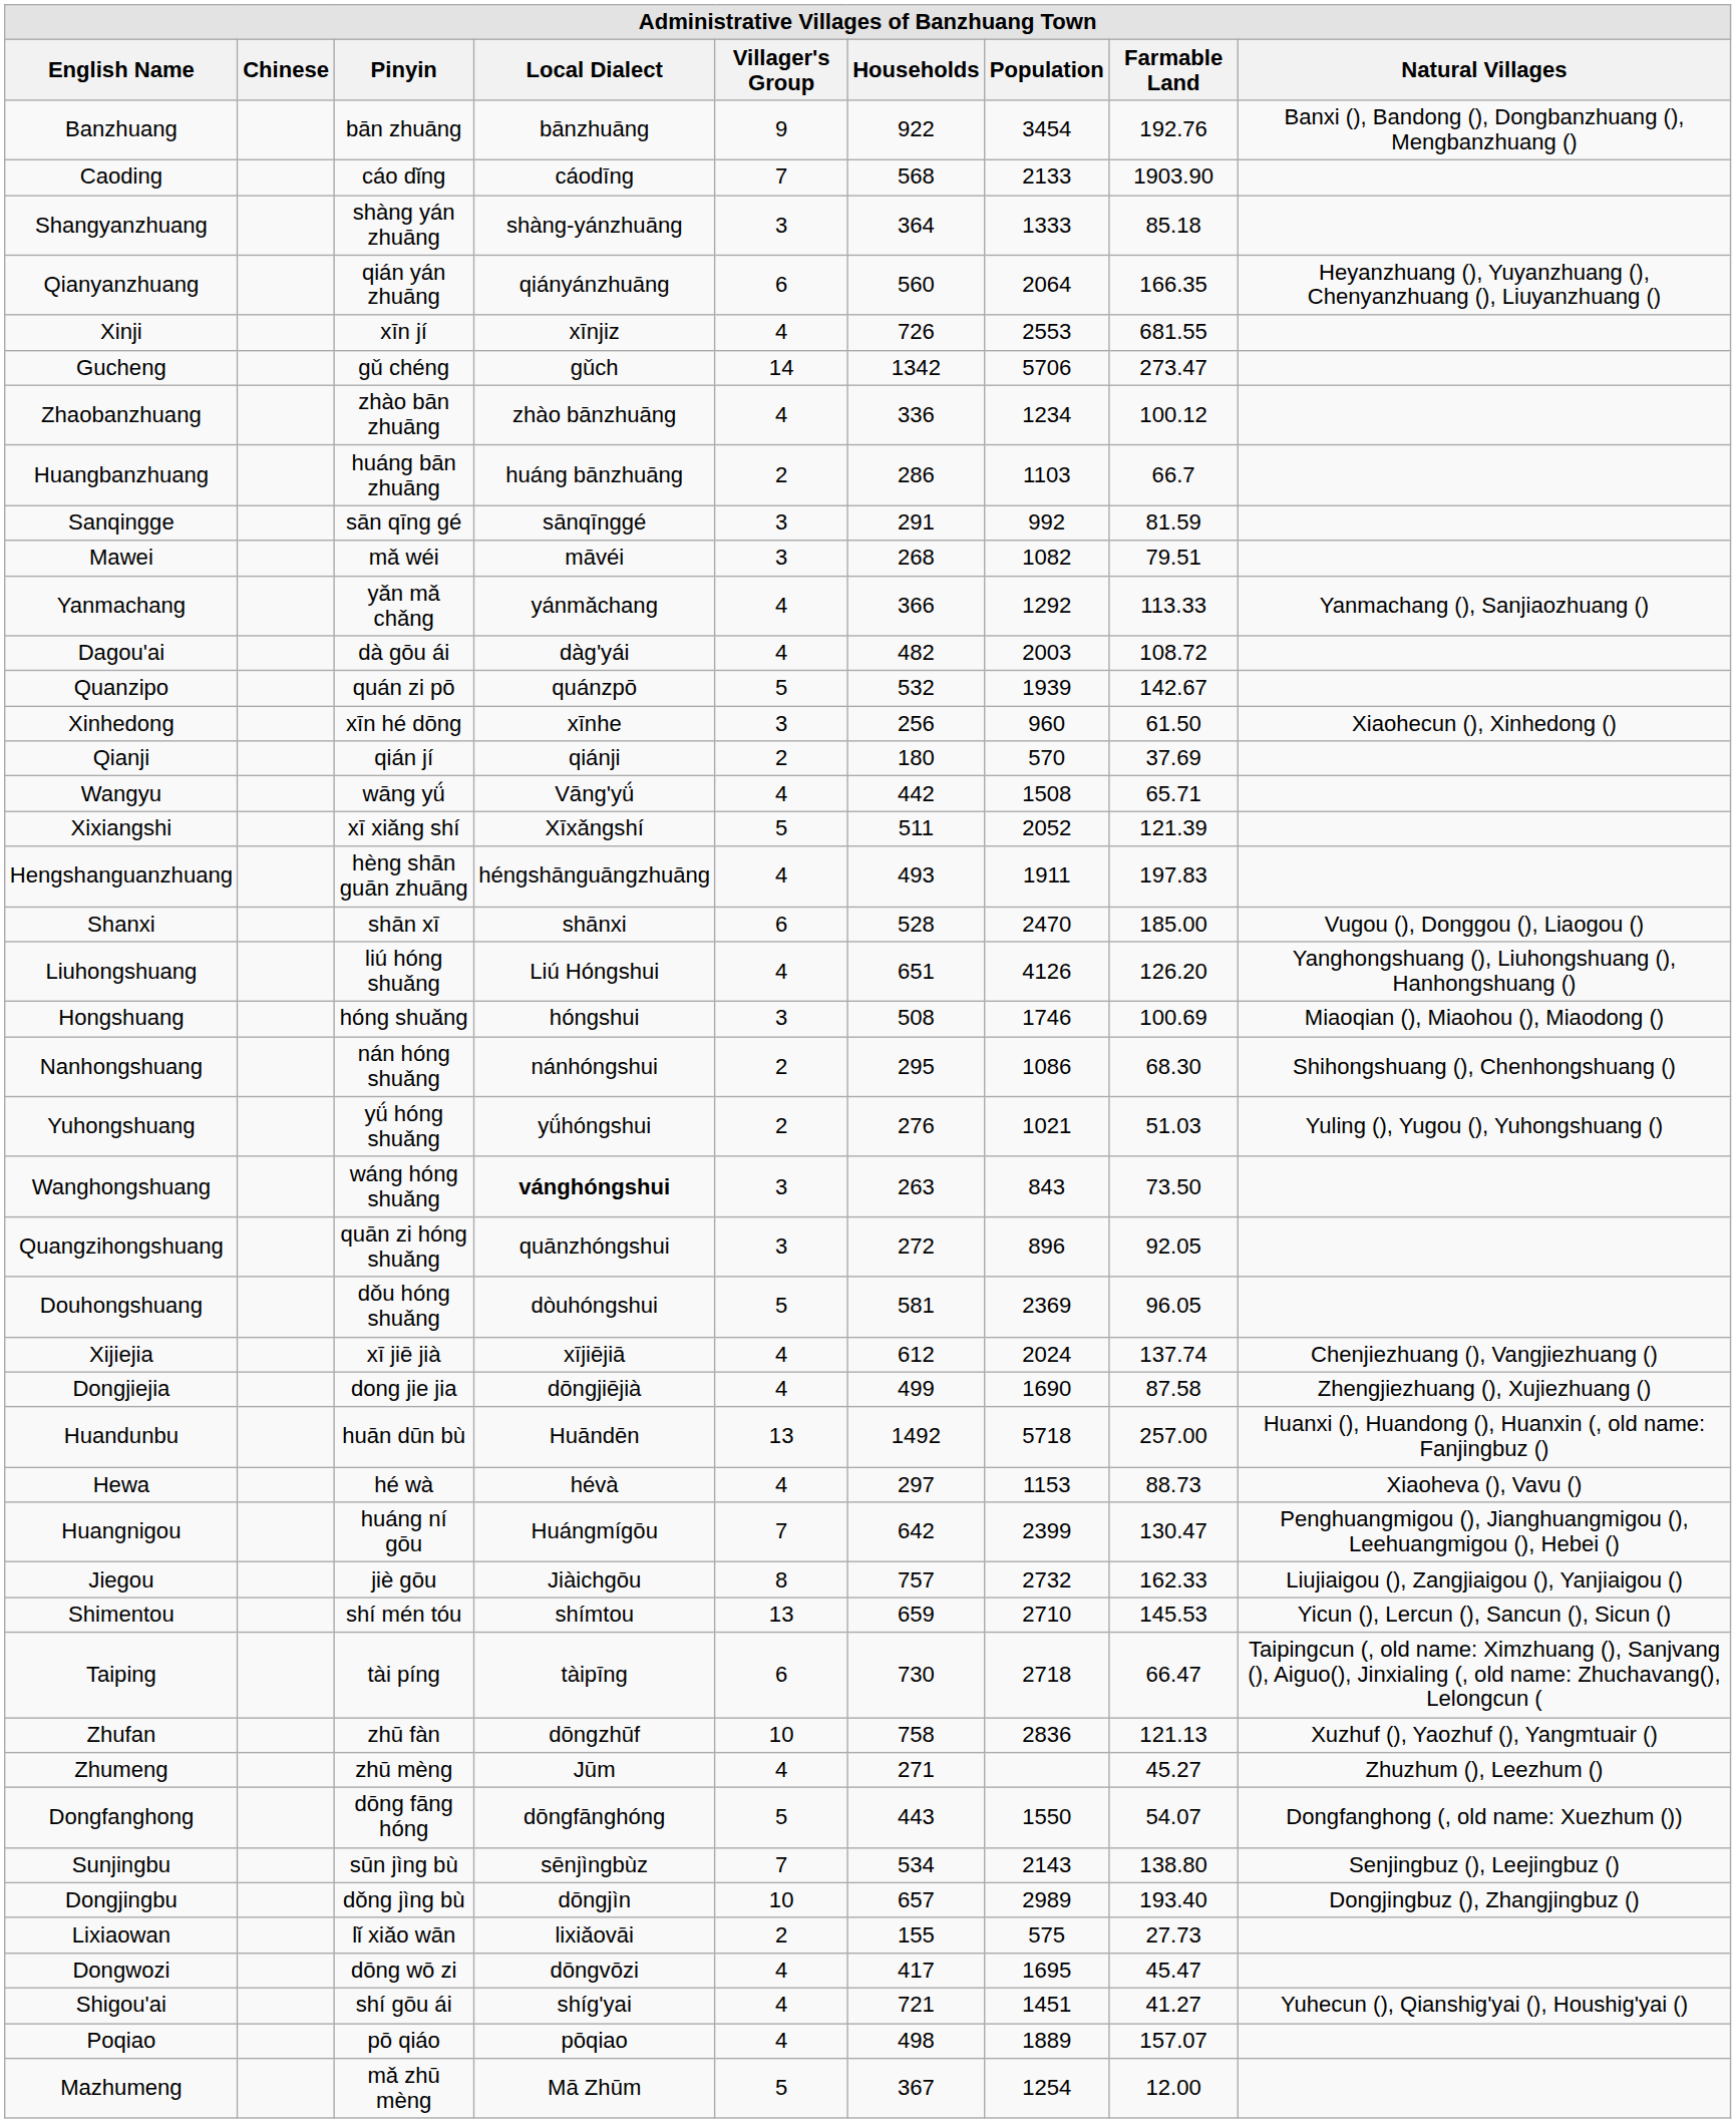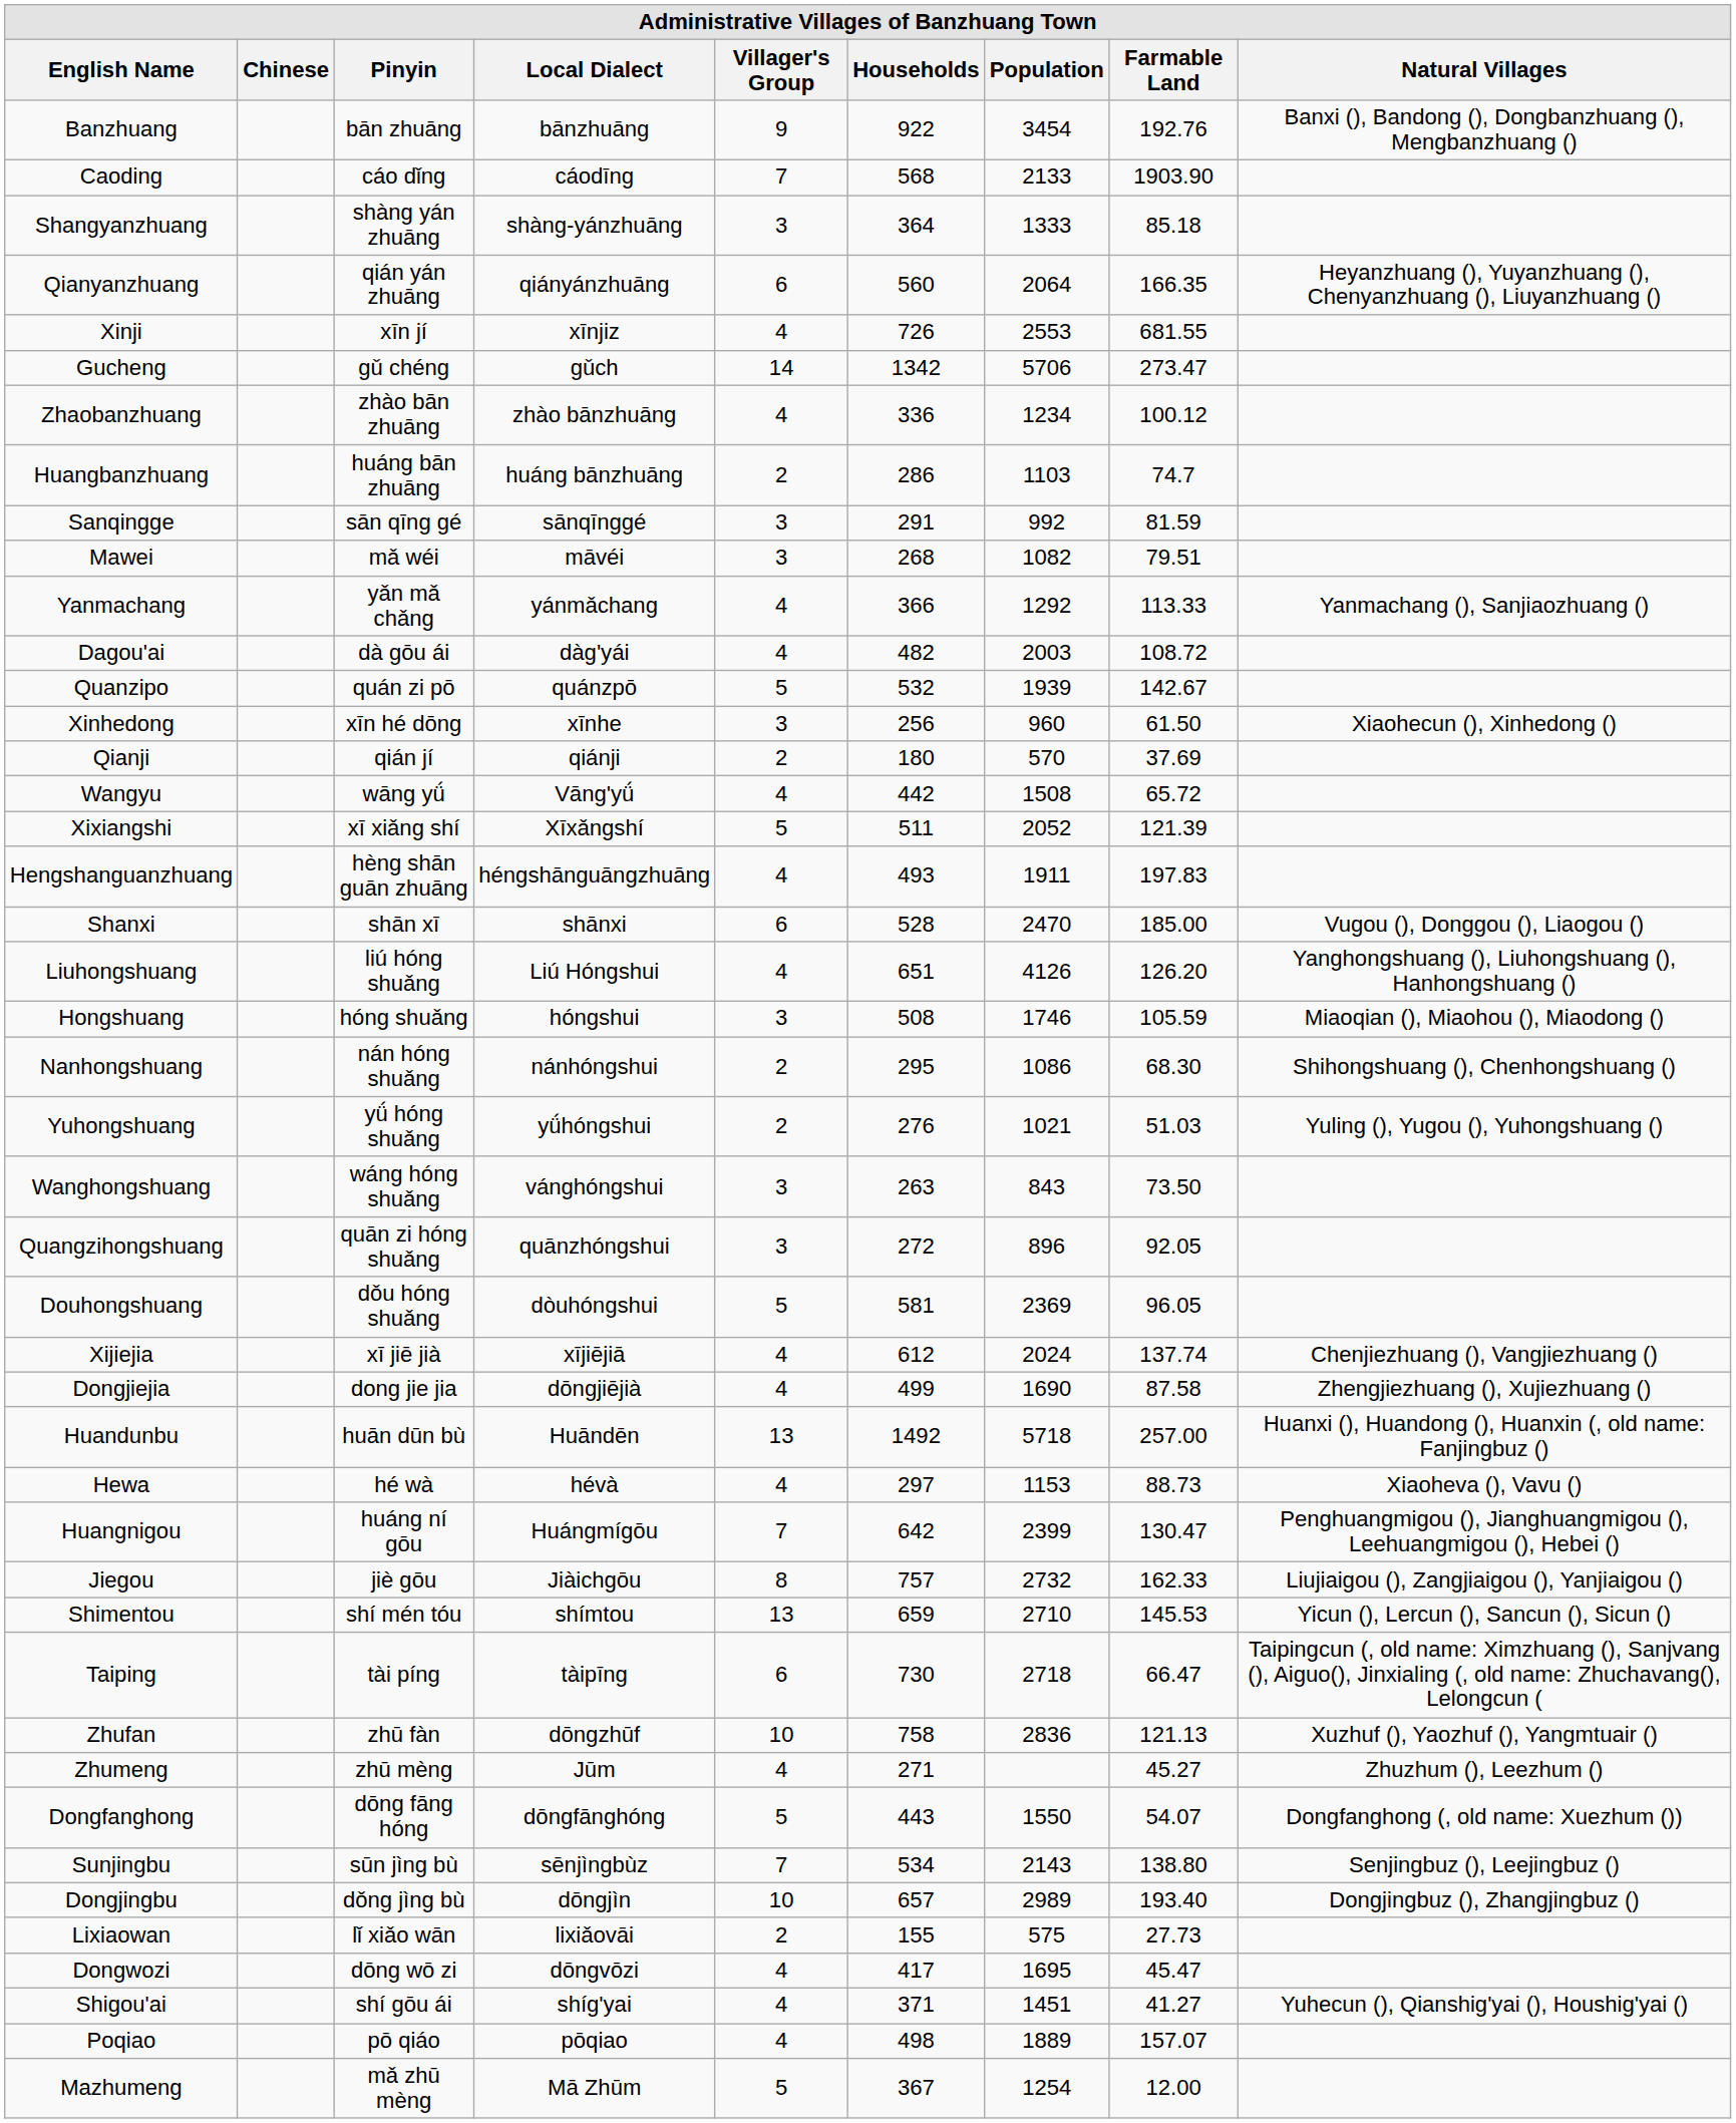 <table class="wikitable" style="text-align:center" style="font-size: 80%;">
 <tr>
 <td colspan=9 align=center bgcolor=#e3e3e3><strong>Administrative Villages of Banzhuang Town</strong></td>
 </tr>
 <tr>
 <th>English Name</th>
 <th>Chinese</th>
 <th>Pinyin</th>
 <th>Local Dialect</th>
 <th>Villager's Group</th>
 <th>Households</th>
 <th>Population</th>
 <th>Farmable Land</th>
 <th>Natural Villages</th>
 </tr>
 <tr>
 <td>Banzhuang</td>
 <td></td>
 <td>bān zhuāng</td>
 <td>bānzhuāng</td>
 <td>9</td>
 <td>922</td>
 <td>3454</td>
 <td>192.76</td>
 <td>Banxi (), Bandong (), Dongbanzhuang (), Mengbanzhuang ()</td>
 </tr>
 <tr>
 <td>Caoding</td>
 <td></td>
 <td>cáo dǐng</td>
 <td>cáodīng</td>
 <td>7</td>
 <td>568</td>
 <td>2133</td>
 <td>1903.90</td>
 <td></td>
 </tr>
 <tr>
 <td>Shangyanzhuang</td>
 <td></td>
 <td>shàng yán zhuāng</td>
 <td>shàng-yánzhuāng</td>
 <td>3</td>
 <td>364</td>
 <td>1333</td>
 <td>85.18</td>
 <td></td>
 </tr>
 <tr>
 <td>Qianyanzhuang</td>
 <td></td>
 <td>qián yán zhuāng</td>
 <td>qiányánzhuāng</td>
 <td>6</td>
 <td>560</td>
 <td>2064</td>
 <td>166.35</td>
 <td>Heyanzhuang (), Yuyanzhuang (), Chenyanzhuang (), Liuyanzhuang ()</td>
 </tr>
 <tr>
 <td>Xinji</td>
 <td></td>
 <td>xīn jí</td>
 <td>xīnjiz</td>
 <td>4</td>
 <td>726</td>
 <td>2553</td>
 <td>681.55</td>
 <td></td>
 </tr>
 <tr>
 <td>Gucheng</td>
 <td></td>
 <td>gǔ chéng</td>
 <td>gǔch</td>
 <td>14</td>
 <td>1342</td>
 <td>5706</td>
 <td>273.47</td>
 <td></td>
 </tr>
 <tr>
 <td>Zhaobanzhuang</td>
 <td></td>
 <td>zhào bān zhuāng</td>
 <td>zhào bānzhuāng</td>
 <td>4</td>
 <td>336</td>
 <td>1234</td>
 <td>100.12</td>
 <td></td>
 </tr>
 <tr>
 <td>Huangbanzhuang</td>
 <td></td>
 <td>huáng bān zhuāng</td>
 <td>huáng bānzhuāng</td>
 <td>2</td>
 <td>286</td>
 <td>1103</td>
-<td>66.7</td>
+<td>74.7</td>
 <td></td>
 </tr>
 <tr>
 <td>Sanqingge</td>
 <td></td>
 <td>sān qīng gé</td>
 <td>sānqīnggé</td>
 <td>3</td>
 <td>291</td>
 <td>992</td>
 <td>81.59</td>
 <td></td>
 </tr>
 <tr>
 <td>Mawei</td>
 <td></td>
 <td>mǎ wéi</td>
 <td>māvéi</td>
 <td>3</td>
 <td>268</td>
 <td>1082</td>
 <td>79.51</td>
 <td></td>
 </tr>
 <tr>
 <td>Yanmachang</td>
 <td></td>
 <td>yǎn mǎ chǎng</td>
 <td>yánmǎchang</td>
 <td>4</td>
 <td>366</td>
 <td>1292</td>
 <td>113.33</td>
 <td>Yanmachang (), Sanjiaozhuang ()</td>
 </tr>
 <tr>
 <td>Dagou'ai</td>
 <td></td>
 <td>dà gōu ái</td>
 <td>dàg'yái</td>
 <td>4</td>
 <td>482</td>
 <td>2003</td>
 <td>108.72</td>
 <td></td>
 </tr>
 <tr>
 <td>Quanzipo</td>
 <td></td>
 <td>quán zi pō</td>
 <td>quánzpō</td>
 <td>5</td>
 <td>532</td>
 <td>1939</td>
 <td>142.67</td>
 <td></td>
 </tr>
 <tr>
 <td>Xinhedong</td>
 <td></td>
 <td>xīn hé dōng</td>
 <td>xīnhe</td>
 <td>3</td>
 <td>256</td>
 <td>960</td>
 <td>61.50</td>
 <td>Xiaohecun (), Xinhedong ()</td>
 </tr>
 <tr>
 <td>Qianji</td>
 <td></td>
 <td>qián jí</td>
 <td>qiánji</td>
 <td>2</td>
 <td>180</td>
 <td>570</td>
 <td>37.69</td>
 <td></td>
 </tr>
 <tr>
 <td>Wangyu</td>
 <td></td>
 <td>wāng yǘ</td>
 <td>Vāng'yǘ</td>
 <td>4</td>
 <td>442</td>
 <td>1508</td>
-<td>65.71</td>
+<td>65.72</td>
 <td></td>
 </tr>
 <tr>
 <td>Xixiangshi</td>
 <td></td>
 <td>xī xiǎng shí</td>
 <td>Xīxǎngshí</td>
 <td>5</td>
 <td>511</td>
 <td>2052</td>
 <td>121.39</td>
 <td></td>
 </tr>
 <tr>
 <td>Hengshanguanzhuang</td>
 <td></td>
 <td>hèng shān guān zhuāng</td>
 <td>héngshānguāngzhuāng</td>
 <td>4</td>
 <td>493</td>
 <td>1911</td>
 <td>197.83</td>
 <td></td>
 </tr>
 <tr>
 <td>Shanxi</td>
 <td></td>
 <td>shān xī</td>
 <td>shānxi</td>
 <td>6</td>
 <td>528</td>
 <td>2470</td>
 <td>185.00</td>
 <td>Vugou (), Donggou (), Liaogou ()</td>
 </tr>
 <tr>
 <td>Liuhongshuang</td>
 <td></td>
 <td>liú hóng shuǎng</td>
 <td>Liú Hóngshui</td>
 <td>4</td>
 <td>651</td>
 <td>4126</td>
 <td>126.20</td>
 <td>Yanghongshuang (), Liuhongshuang (), Hanhongshuang ()</td>
 </tr>
 <tr>
 <td>Hongshuang</td>
 <td></td>
 <td>hóng shuǎng</td>
 <td>hóngshui</td>
 <td>3</td>
 <td>508</td>
 <td>1746</td>
-<td>100.69</td>
+<td>105.59</td>
 <td>Miaoqian (), Miaohou (), Miaodong ()</td>
 </tr>
 <tr>
 <td>Nanhongshuang</td>
 <td></td>
 <td>nán hóng shuǎng</td>
 <td>nánhóngshui</td>
 <td>2</td>
 <td>295</td>
 <td>1086</td>
 <td>68.30</td>
 <td>Shihongshuang (), Chenhongshuang ()</td>
 </tr>
 <tr>
 <td>Yuhongshuang</td>
 <td></td>
 <td>yǘ hóng shuǎng</td>
 <td>yǘhóngshui</td>
 <td>2</td>
 <td>276</td>
 <td>1021</td>
 <td>51.03</td>
 <td>Yuling (), Yugou (), Yuhongshuang ()</td>
 </tr>
 <tr>
 <td>Wanghongshuang</td>
 <td></td>
 <td>wáng hóng shuǎng</td>
-<td><strong>vánghóngshui</strong></td>
+<td>vánghóngshui</td>
 <td>3</td>
 <td>263</td>
 <td>843</td>
 <td>73.50</td>
 <td></td>
 </tr>
 <tr>
 <td>Quangzihongshuang</td>
 <td></td>
 <td>quān zi hóng shuǎng</td>
 <td>quānzhóngshui</td>
 <td>3</td>
 <td>272</td>
 <td>896</td>
 <td>92.05</td>
 <td></td>
 </tr>
 <tr>
 <td>Douhongshuang</td>
 <td></td>
 <td>dǒu hóng shuǎng</td>
 <td>dòuhóngshui</td>
 <td>5</td>
 <td>581</td>
 <td>2369</td>
 <td>96.05</td>
 <td></td>
 </tr>
 <tr>
 <td>Xijiejia</td>
 <td></td>
 <td>xī jiē jià</td>
 <td>xījiējiā</td>
 <td>4</td>
 <td>612</td>
 <td>2024</td>
 <td>137.74</td>
 <td>Chenjiezhuang (), Vangjiezhuang ()</td>
 </tr>
 <tr>
 <td>Dongjiejia</td>
 <td></td>
 <td>dong jie jia</td>
 <td>dōngjiējià</td>
 <td>4</td>
 <td>499</td>
 <td>1690</td>
 <td>87.58</td>
 <td>Zhengjiezhuang (), Xujiezhuang ()</td>
 </tr>
 <tr>
 <td>Huandunbu</td>
 <td></td>
 <td>huān dūn bù</td>
 <td>Huāndēn</td>
 <td>13</td>
 <td>1492</td>
 <td>5718</td>
 <td>257.00</td>
 <td>Huanxi (), Huandong (), Huanxin (, old name: Fanjingbuz ()</td>
 </tr>
 <tr>
 <td>Hewa</td>
 <td></td>
 <td>hé wà</td>
 <td>hévà</td>
 <td>4</td>
 <td>297</td>
 <td>1153</td>
 <td>88.73</td>
 <td>Xiaoheva (), Vavu ()</td>
 </tr>
 <tr>
 <td>Huangnigou</td>
 <td></td>
 <td>huáng ní gōu</td>
 <td>Huángmígōu</td>
 <td>7</td>
 <td>642</td>
 <td>2399</td>
 <td>130.47</td>
 <td>Penghuangmigou (), Jianghuangmigou (), Leehuangmigou (), Hebei ()</td>
 </tr>
 <tr>
 <td>Jiegou</td>
 <td></td>
 <td>jiè gōu</td>
 <td>Jiàichgōu</td>
 <td>8</td>
 <td>757</td>
 <td>2732</td>
 <td>162.33</td>
 <td>Liujiaigou (), Zangjiaigou (), Yanjiaigou ()</td>
 </tr>
 <tr>
 <td>Shimentou</td>
 <td></td>
 <td>shí mén tóu</td>
 <td>shímtou</td>
 <td>13</td>
 <td>659</td>
 <td>2710</td>
 <td>145.53</td>
 <td>Yicun (), Lercun (), Sancun (), Sicun ()</td>
 </tr>
 <tr>
 <td>Taiping</td>
 <td></td>
 <td>tài píng</td>
 <td>tàipīng</td>
 <td>6</td>
 <td>730</td>
 <td>2718</td>
 <td>66.47</td>
 <td>Taipingcun (, old name: Ximzhuang (), Sanjvang (), Aiguo(), Jinxialing (, old name: Zhuchavang(), Lelongcun (</td>
 </tr>
 <tr>
 <td>Zhufan</td>
 <td></td>
 <td>zhū fàn</td>
 <td>dōngzhūf</td>
 <td>10</td>
 <td>758</td>
 <td>2836</td>
 <td>121.13</td>
 <td>Xuzhuf (), Yaozhuf (), Yangmtuair ()</td>
 </tr>
 <tr>
 <td>Zhumeng</td>
 <td></td>
 <td>zhū mèng</td>
 <td>Jūm</td>
 <td>4</td>
 <td>271</td>
 <td></td>
 <td>45.27</td>
 <td>Zhuzhum (), Leezhum ()</td>
 </tr>
 <tr>
 <td>Dongfanghong</td>
 <td></td>
 <td>dōng fāng hóng</td>
 <td>dōngfānghóng</td>
 <td>5</td>
 <td>443</td>
 <td>1550</td>
 <td>54.07</td>
 <td>Dongfanghong (, old name: Xuezhum ())</td>
 </tr>
 <tr>
 <td>Sunjingbu</td>
 <td></td>
 <td>sūn jìng bù</td>
 <td>sēnjìngbùz</td>
 <td>7</td>
 <td>534</td>
 <td>2143</td>
 <td>138.80</td>
 <td>Senjingbuz (), Leejingbuz ()</td>
 </tr>
 <tr>
 <td>Dongjingbu</td>
 <td></td>
 <td>dǒng jìng bù</td>
 <td>dōngjìn</td>
 <td>10</td>
 <td>657</td>
 <td>2989</td>
 <td>193.40</td>
 <td>Dongjingbuz (), Zhangjingbuz ()</td>
 </tr>
 <tr>
 <td>Lixiaowan</td>
 <td></td>
 <td>lǐ xiǎo wān</td>
 <td>lixiǎovāi</td>
 <td>2</td>
 <td>155</td>
 <td>575</td>
 <td>27.73</td>
 <td></td>
 </tr>
 <tr>
 <td>Dongwozi</td>
 <td></td>
 <td>dōng wō zi</td>
 <td>dōngvōzi</td>
 <td>4</td>
 <td>417</td>
 <td>1695</td>
 <td>45.47</td>
 <td></td>
 </tr>
 <tr>
 <td>Shigou'ai</td>
 <td></td>
 <td>shí gōu ái</td>
 <td>shíg'yai</td>
 <td>4</td>
-<td>721</td>
+<td>371</td>
 <td>1451</td>
 <td>41.27</td>
 <td>Yuhecun (), Qianshig'yai (), Houshig'yai ()</td>
 </tr>
 <tr>
 <td>Poqiao</td>
 <td></td>
 <td>pō qiáo</td>
 <td>pōqiao</td>
 <td>4</td>
 <td>498</td>
 <td>1889</td>
 <td>157.07</td>
 <td></td>
 </tr>
 <tr>
 <td>Mazhumeng</td>
 <td></td>
 <td>mǎ zhū mèng</td>
 <td>Mā Zhūm</td>
 <td>5</td>
 <td>367</td>
 <td>1254</td>
 <td>12.00</td>
 <td></td>
 </tr>
 </table>
